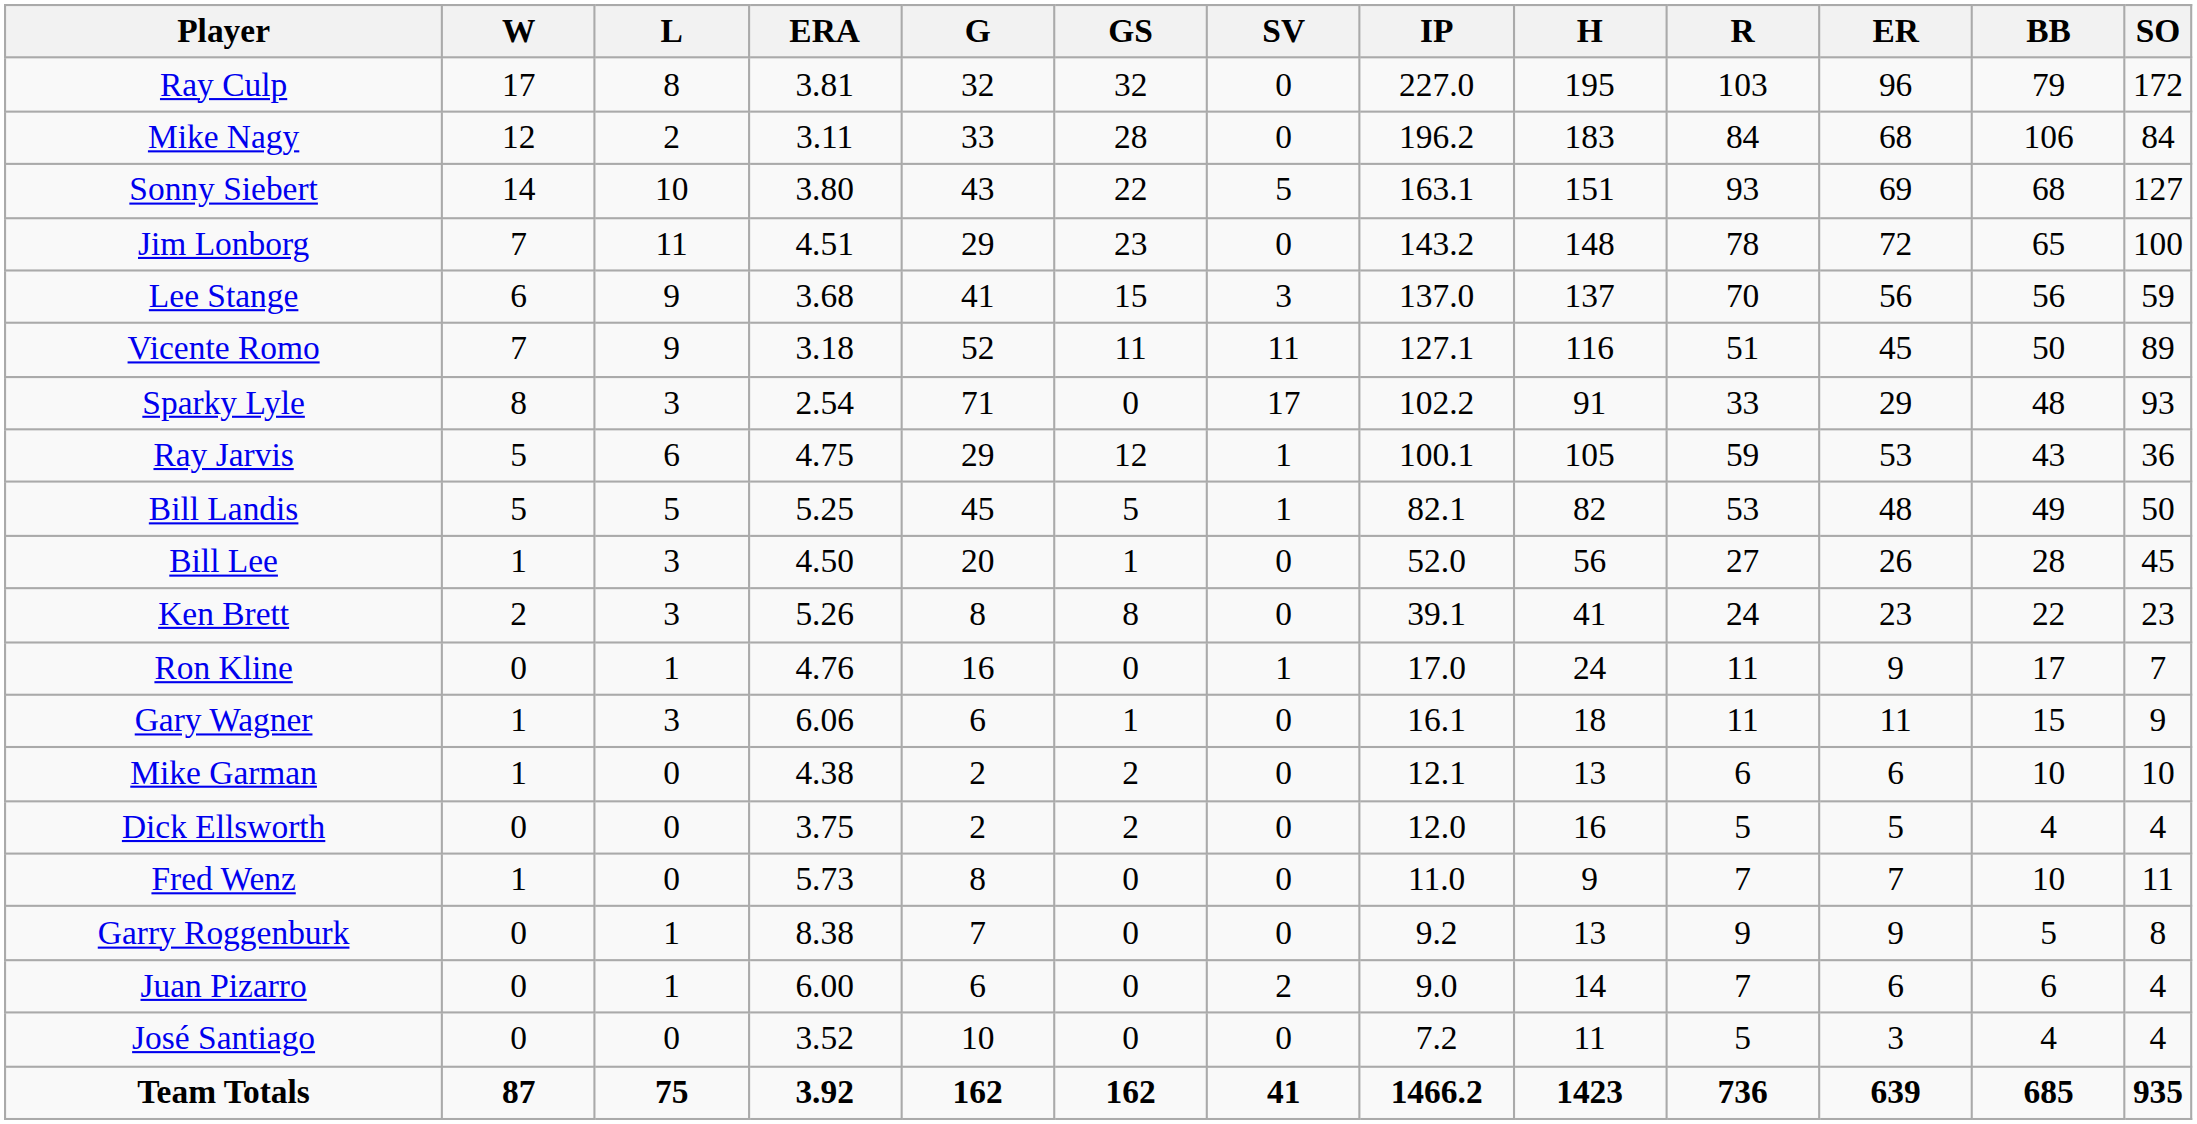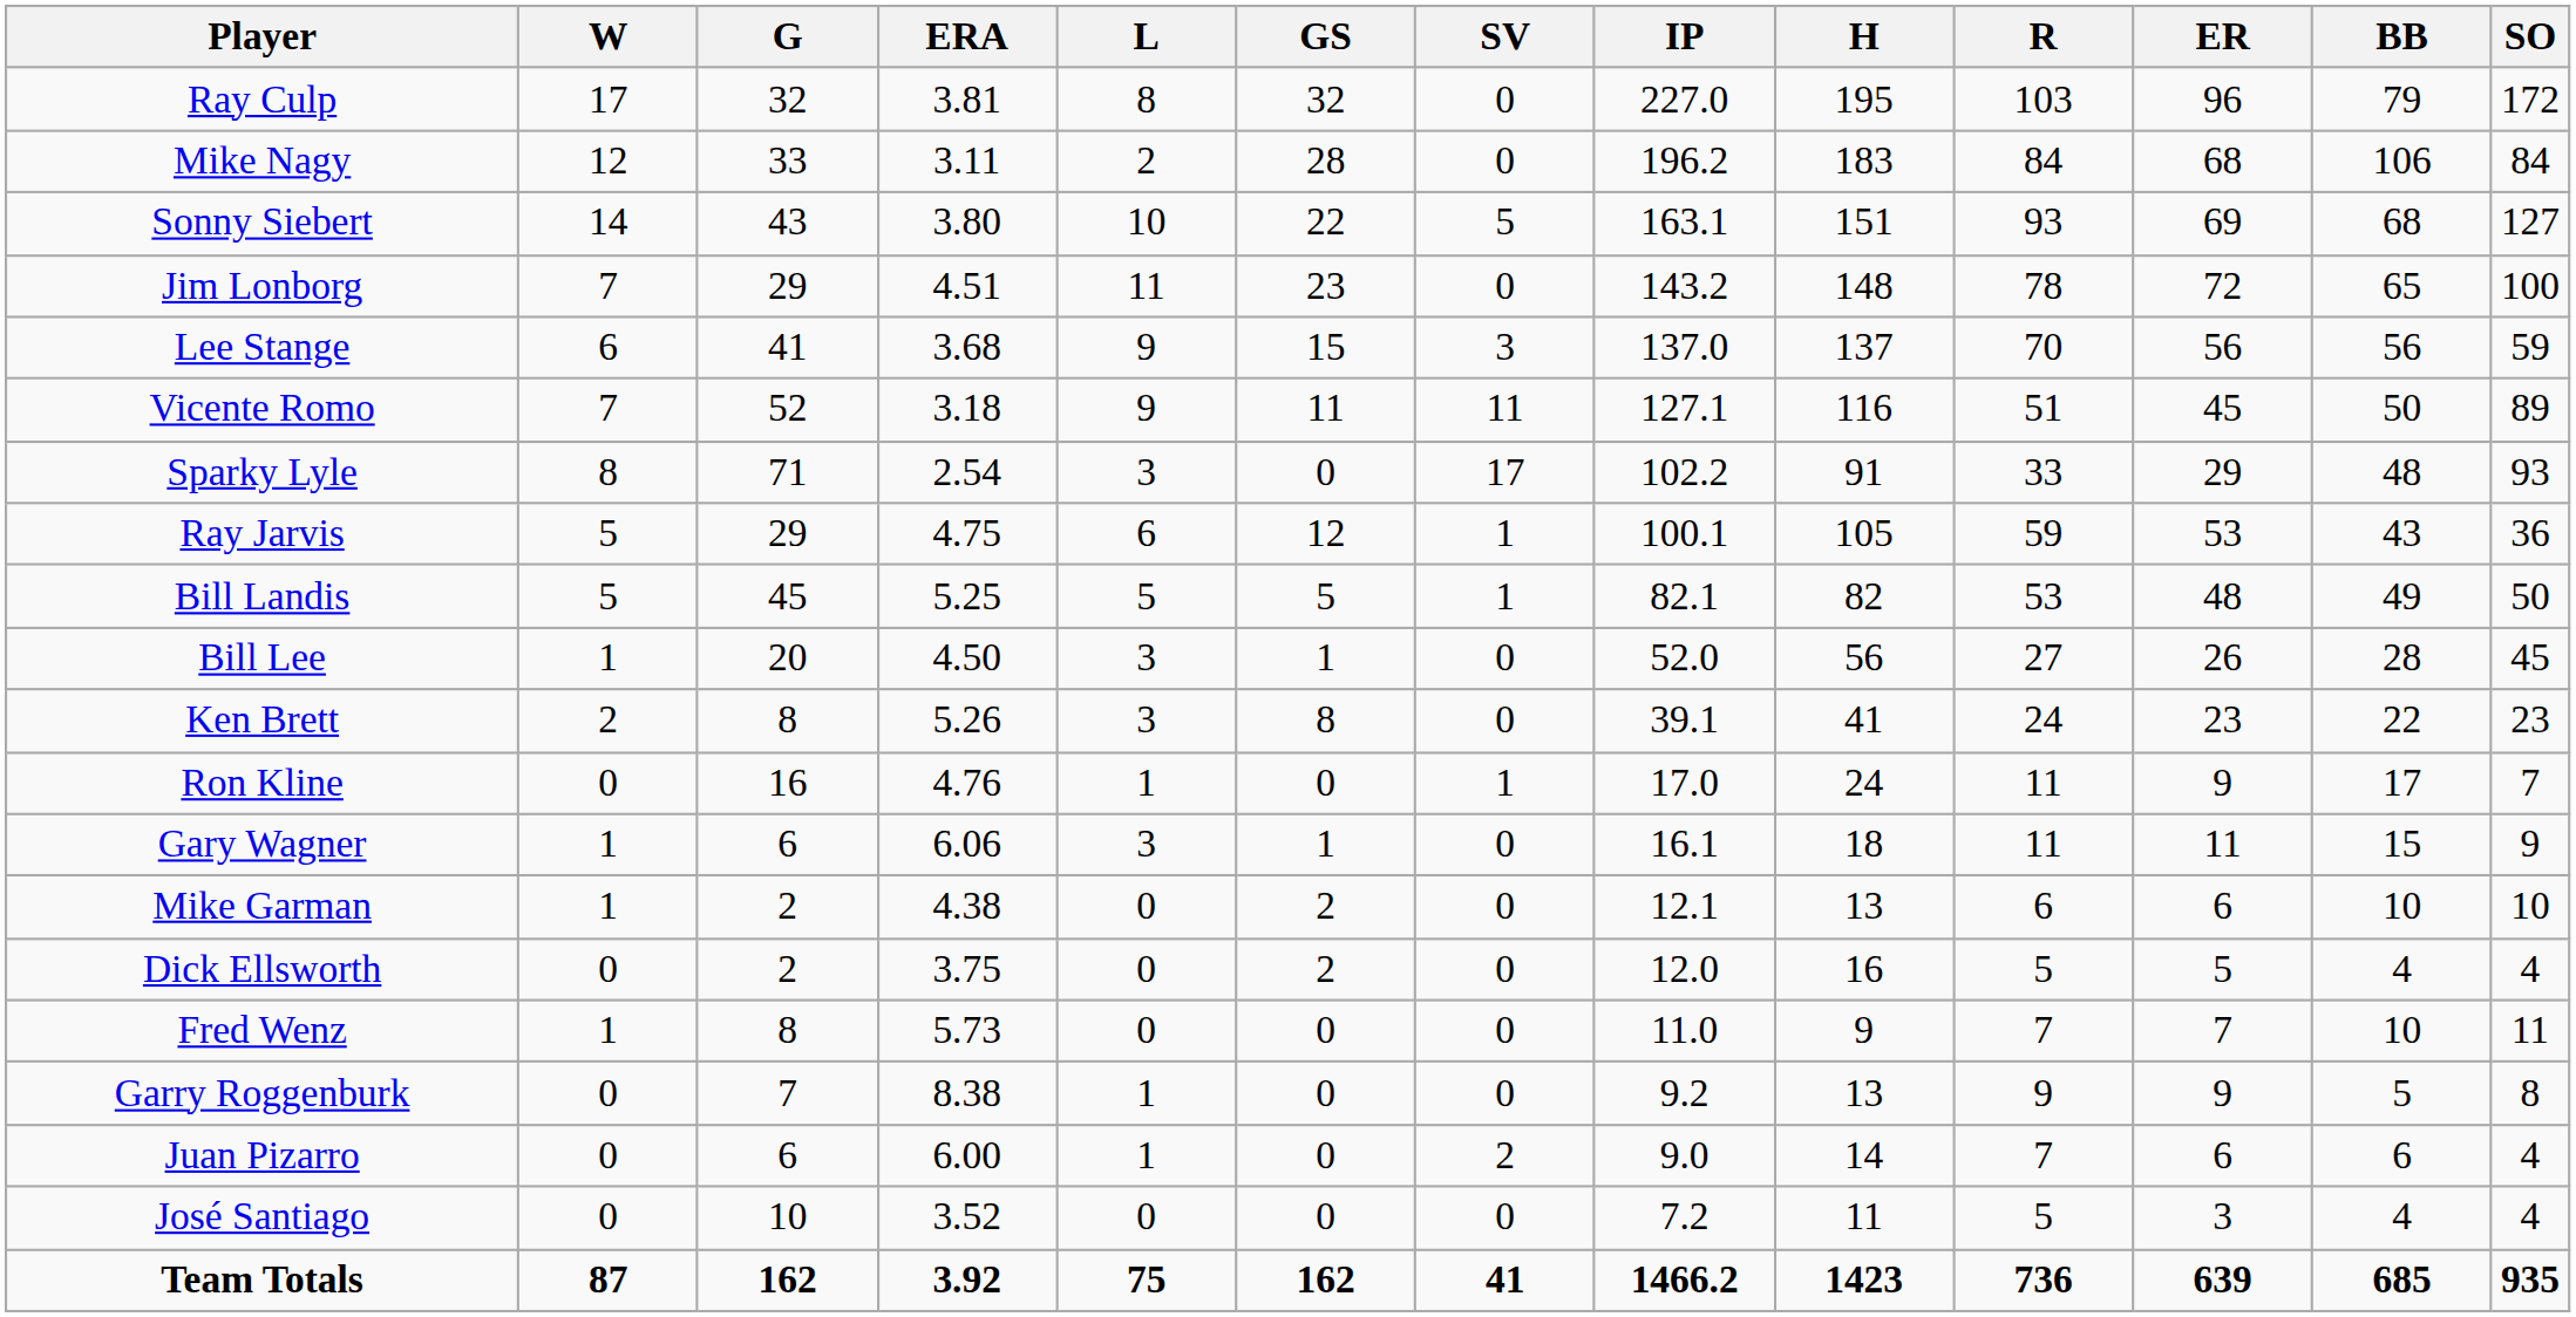 <table class=wikitable style="text-align:center">
 <tr>
 <th bgcolor=#DDDDFF; width="20%">Player</th>
 <th bgcolor=#DDDDFF; width="7%">W</th>
+<th bgcolor=#DDDDFF; width="7%">G</th>
+<th bgcolor=#DDDDFF; width="7%">ERA</th>
 <th bgcolor=#DDDDFF; width="7%">L</th>
-<th bgcolor=#DDDDFF; width="7%">ERA</th>
-<th bgcolor=#DDDDFF; width="7%">G</th>
 <th bgcolor=#DDDDFF; width="7%">GS</th>
 <th bgcolor=#DDDDFF; width="7%">SV</th>
 <th bgcolor=#DDDDFF; width="7%">IP</th>
 <th bgcolor=#DDDDFF; width="7%">H</th>
 <th bgcolor=#DDDDFF; width="7%">R</th>
 <th bgcolor=#DDDDFF; width="7%">ER</th>
 <th bgcolor=#DDDDFF; width="7%">BB</th>
 <th bgcolor=#DDDDFF; width="7%">SO</th>
 </tr>
 <tr>
 <td><a href='#'>Ray Culp</a></td>
 <td>17</td>
+<td>32</td>
+<td>3.81</td>
 <td>8</td>
-<td>3.81</td>
-<td>32</td>
 <td>32</td>
 <td>0</td>
 <td>227.0</td>
 <td>195</td>
 <td>103</td>
 <td>96</td>
 <td>79</td>
 <td>172</td>
 </tr>
 <tr>
 <td><a href='#'>Mike Nagy</a></td>
 <td>12</td>
+<td>33</td>
+<td>3.11</td>
 <td>2</td>
-<td>3.11</td>
-<td>33</td>
 <td>28</td>
 <td>0</td>
 <td>196.2</td>
 <td>183</td>
 <td>84</td>
 <td>68</td>
 <td>106</td>
 <td>84</td>
 </tr>
 <tr>
 <td><a href='#'>Sonny Siebert</a></td>
 <td>14</td>
+<td>43</td>
+<td>3.80</td>
 <td>10</td>
-<td>3.80</td>
-<td>43</td>
 <td>22</td>
 <td>5</td>
 <td>163.1</td>
 <td>151</td>
 <td>93</td>
 <td>69</td>
 <td>68</td>
 <td>127</td>
 </tr>
 <tr>
 <td><a href='#'>Jim Lonborg</a></td>
 <td>7</td>
+<td>29</td>
+<td>4.51</td>
 <td>11</td>
-<td>4.51</td>
-<td>29</td>
 <td>23</td>
 <td>0</td>
 <td>143.2</td>
 <td>148</td>
 <td>78</td>
 <td>72</td>
 <td>65</td>
 <td>100</td>
 </tr>
 <tr>
 <td><a href='#'>Lee Stange</a></td>
 <td>6</td>
+<td>41</td>
+<td>3.68</td>
 <td>9</td>
-<td>3.68</td>
-<td>41</td>
 <td>15</td>
 <td>3</td>
 <td>137.0</td>
 <td>137</td>
 <td>70</td>
 <td>56</td>
 <td>56</td>
 <td>59</td>
 </tr>
 <tr>
 <td><a href='#'>Vicente Romo</a></td>
 <td>7</td>
+<td>52</td>
+<td>3.18</td>
 <td>9</td>
-<td>3.18</td>
-<td>52</td>
 <td>11</td>
 <td>11</td>
 <td>127.1</td>
 <td>116</td>
 <td>51</td>
 <td>45</td>
 <td>50</td>
 <td>89</td>
 </tr>
 <tr>
 <td><a href='#'>Sparky Lyle</a></td>
 <td>8</td>
+<td>71</td>
+<td>2.54</td>
 <td>3</td>
-<td>2.54</td>
-<td>71</td>
 <td>0</td>
 <td>17</td>
 <td>102.2</td>
 <td>91</td>
 <td>33</td>
 <td>29</td>
 <td>48</td>
 <td>93</td>
 </tr>
 <tr>
 <td><a href='#'>Ray Jarvis</a></td>
 <td>5</td>
+<td>29</td>
+<td>4.75</td>
 <td>6</td>
-<td>4.75</td>
-<td>29</td>
 <td>12</td>
 <td>1</td>
 <td>100.1</td>
 <td>105</td>
 <td>59</td>
 <td>53</td>
 <td>43</td>
 <td>36</td>
 </tr>
 <tr>
 <td><a href='#'>Bill Landis</a></td>
 <td>5</td>
+<td>45</td>
+<td>5.25</td>
 <td>5</td>
-<td>5.25</td>
-<td>45</td>
 <td>5</td>
 <td>1</td>
 <td>82.1</td>
 <td>82</td>
 <td>53</td>
 <td>48</td>
 <td>49</td>
 <td>50</td>
 </tr>
 <tr>
 <td><a href='#'>Bill Lee</a></td>
 <td>1</td>
+<td>20</td>
+<td>4.50</td>
 <td>3</td>
-<td>4.50</td>
-<td>20</td>
 <td>1</td>
 <td>0</td>
 <td>52.0</td>
 <td>56</td>
 <td>27</td>
 <td>26</td>
 <td>28</td>
 <td>45</td>
 </tr>
 <tr>
 <td><a href='#'>Ken Brett</a></td>
 <td>2</td>
+<td>8</td>
+<td>5.26</td>
 <td>3</td>
-<td>5.26</td>
-<td>8</td>
 <td>8</td>
 <td>0</td>
 <td>39.1</td>
 <td>41</td>
 <td>24</td>
 <td>23</td>
 <td>22</td>
 <td>23</td>
 </tr>
 <tr>
 <td><a href='#'>Ron Kline</a></td>
 <td>0</td>
+<td>16</td>
+<td>4.76</td>
 <td>1</td>
-<td>4.76</td>
-<td>16</td>
 <td>0</td>
 <td>1</td>
 <td>17.0</td>
 <td>24</td>
 <td>11</td>
 <td>9</td>
 <td>17</td>
 <td>7</td>
 </tr>
 <tr>
 <td><a href='#'>Gary Wagner</a></td>
 <td>1</td>
+<td>6</td>
+<td>6.06</td>
 <td>3</td>
-<td>6.06</td>
-<td>6</td>
 <td>1</td>
 <td>0</td>
 <td>16.1</td>
 <td>18</td>
 <td>11</td>
 <td>11</td>
 <td>15</td>
 <td>9</td>
 </tr>
 <tr>
 <td><a href='#'>Mike Garman</a></td>
 <td>1</td>
+<td>2</td>
+<td>4.38</td>
 <td>0</td>
-<td>4.38</td>
-<td>2</td>
 <td>2</td>
 <td>0</td>
 <td>12.1</td>
 <td>13</td>
 <td>6</td>
 <td>6</td>
 <td>10</td>
 <td>10</td>
 </tr>
 <tr>
 <td><a href='#'>Dick Ellsworth</a></td>
 <td>0</td>
+<td>2</td>
+<td>3.75</td>
 <td>0</td>
-<td>3.75</td>
-<td>2</td>
 <td>2</td>
 <td>0</td>
 <td>12.0</td>
 <td>16</td>
 <td>5</td>
 <td>5</td>
 <td>4</td>
 <td>4</td>
 </tr>
 <tr>
 <td><a href='#'>Fred Wenz</a></td>
 <td>1</td>
+<td>8</td>
+<td>5.73</td>
 <td>0</td>
-<td>5.73</td>
-<td>8</td>
 <td>0</td>
 <td>0</td>
 <td>11.0</td>
 <td>9</td>
 <td>7</td>
 <td>7</td>
 <td>10</td>
 <td>11</td>
 </tr>
 <tr>
 <td><a href='#'>Garry Roggenburk</a></td>
 <td>0</td>
+<td>7</td>
+<td>8.38</td>
 <td>1</td>
-<td>8.38</td>
-<td>7</td>
 <td>0</td>
 <td>0</td>
 <td>9.2</td>
 <td>13</td>
 <td>9</td>
 <td>9</td>
 <td>5</td>
 <td>8</td>
 </tr>
 <tr>
 <td><a href='#'>Juan Pizarro</a></td>
 <td>0</td>
+<td>6</td>
+<td>6.00</td>
 <td>1</td>
-<td>6.00</td>
-<td>6</td>
 <td>0</td>
 <td>2</td>
 <td>9.0</td>
 <td>14</td>
 <td>7</td>
 <td>6</td>
 <td>6</td>
 <td>4</td>
 </tr>
 <tr>
 <td><a href='#'>José Santiago</a></td>
 <td>0</td>
+<td>10</td>
+<td>3.52</td>
 <td>0</td>
-<td>3.52</td>
-<td>10</td>
 <td>0</td>
 <td>0</td>
 <td>7.2</td>
 <td>11</td>
 <td>5</td>
 <td>3</td>
 <td>4</td>
 <td>4</td>
 </tr>
 <tr>
 <td><strong>Team Totals</strong></td>
 <td><strong>87</strong></td>
+<td><strong>162</strong></td>
+<td><strong>3.92</strong></td>
 <td><strong>75</strong></td>
-<td><strong>3.92</strong></td>
-<td><strong>162</strong></td>
 <td><strong>162</strong></td>
 <td><strong>41</strong></td>
 <td><strong>1466.2</strong></td>
 <td><strong>1423</strong></td>
 <td><strong>736</strong></td>
 <td><strong>639</strong></td>
 <td><strong>685</strong></td>
 <td><strong>935</strong></td>
 </tr>
 </table>
